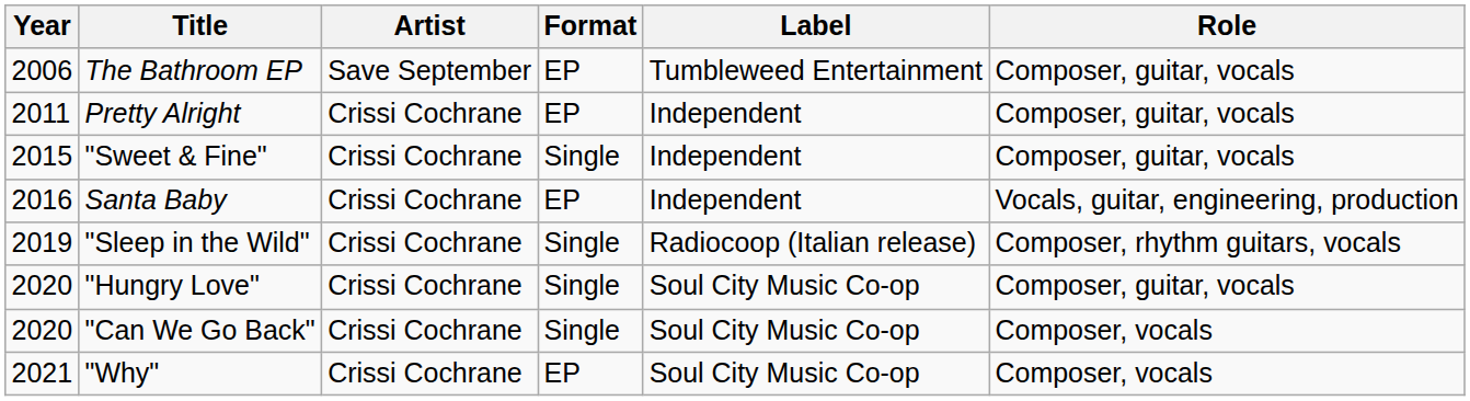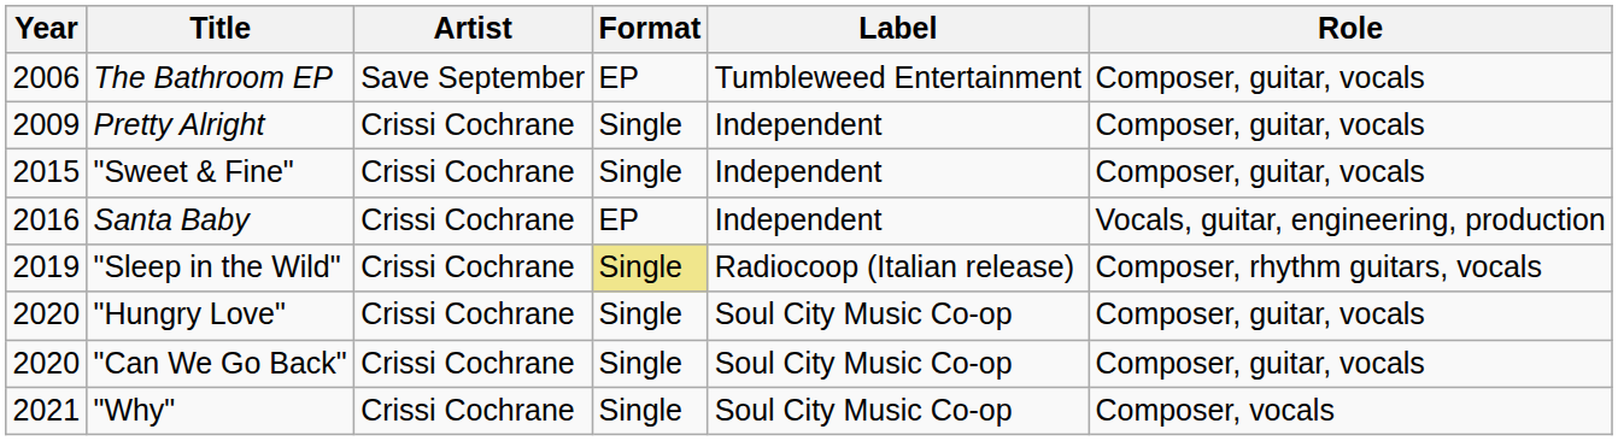 <table class="wikitable">
 <tr>
 <th>Year</th>
 <th>Title</th>
 <th>Artist</th>
 <th>Format</th>
 <th>Label</th>
 <th>Role</th>
 </tr>
 <tr>
 <td>2006</td>
 <td><em>The Bathroom EP</em></td>
 <td>Save September</td>
 <td>EP</td>
 <td>Tumbleweed Entertainment</td>
 <td>Composer, guitar, vocals</td>
 </tr>
 <tr>
-<td>2011</td>
+<td>2009</td>
 <td><em>Pretty Alright</em></td>
 <td>Crissi Cochrane</td>
-<td>EP</td>
+<td>Single</td>
 <td>Independent</td>
 <td>Composer, guitar, vocals</td>
 </tr>
 <tr>
 <td>2015</td>
 <td>"Sweet & Fine"</td>
 <td>Crissi Cochrane</td>
 <td>Single</td>
 <td>Independent</td>
 <td>Composer, guitar, vocals</td>
 </tr>
 <tr>
 <td>2016</td>
 <td><em>Santa Baby</em></td>
 <td>Crissi Cochrane</td>
 <td>EP</td>
 <td>Independent</td>
 <td>Vocals, guitar, engineering, production</td>
 </tr>
 <tr>
 <td>2019</td>
 <td>"Sleep in the Wild"</td>
 <td>Crissi Cochrane</td>
-<td>Single</td>
+<td style="background: khaki;">Single</td>
 <td>Radiocoop (Italian release)</td>
 <td>Composer, rhythm guitars, vocals</td>
 </tr>
 <tr>
 <td>2020</td>
 <td>"Hungry Love"</td>
 <td>Crissi Cochrane</td>
 <td>Single</td>
 <td>Soul City Music Co-op</td>
 <td>Composer, guitar, vocals</td>
 </tr>
 <tr>
 <td>2020</td>
 <td>"Can We Go Back"</td>
 <td>Crissi Cochrane</td>
 <td>Single</td>
 <td>Soul City Music Co-op</td>
-<td>Composer, vocals</td>
+<td>Composer, guitar, vocals</td>
 </tr>
 <tr>
 <td>2021</td>
 <td>"Why"</td>
 <td>Crissi Cochrane</td>
-<td>EP</td>
+<td>Single</td>
 <td>Soul City Music Co-op</td>
 <td>Composer, vocals</td>
 </tr>
 </table>
